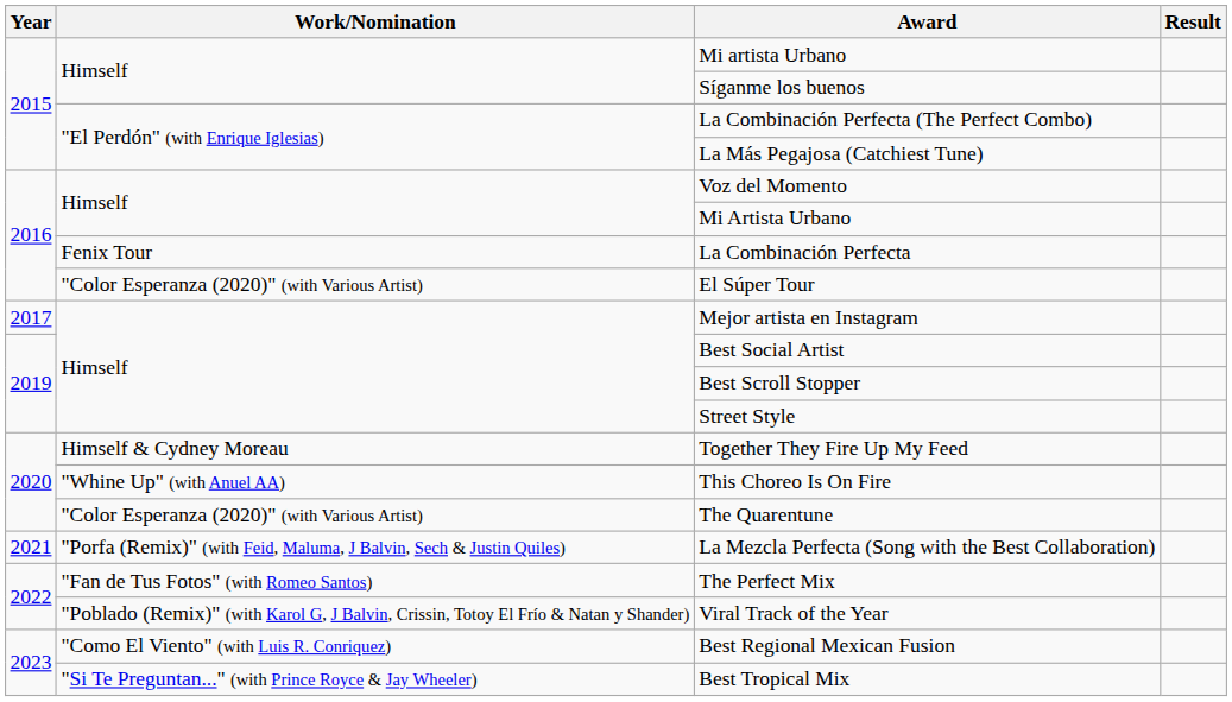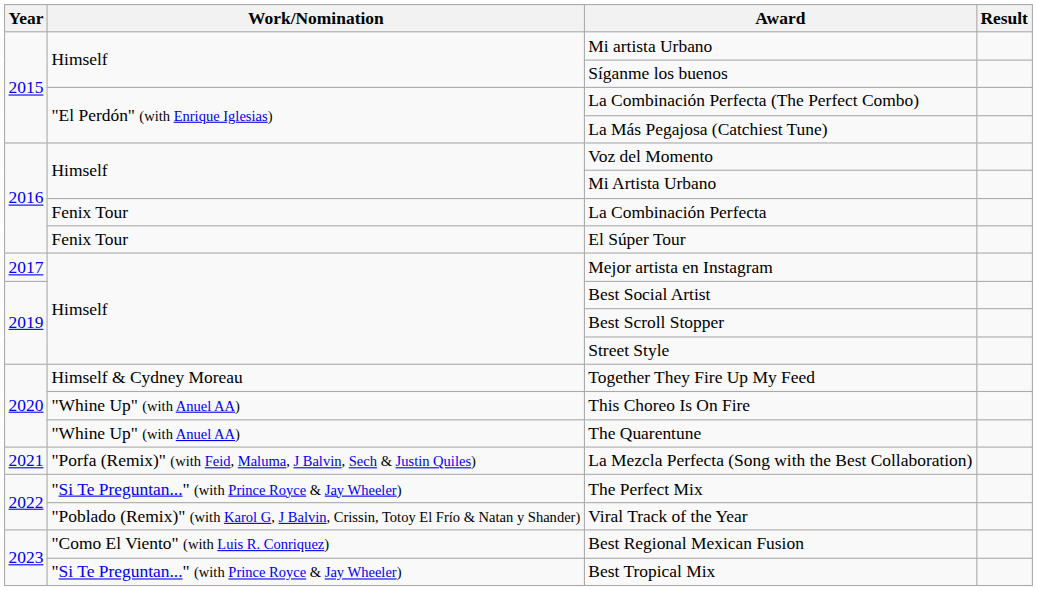 <table class="wikitable">
 <tr>
 <th>Year</th>
 <th>Work/Nomination</th>
 <th>Award</th>
 <th>Result</th>
 </tr>
 <tr>
 <td rowspan=4><a href='#'>2015</a></td>
 <td rowspan=2>Himself</td>
 <td>Mi artista Urbano</td>
 <td></td>
 </tr>
 <tr>
 <td>Síganme los buenos</td>
 <td></td>
 </tr>
 <tr>
 <td rowspan=2>"El Perdón" <small>(with <a href='#'>Enrique Iglesias</a>)</small></td>
 <td>La Combinación Perfecta (The Perfect Combo)</td>
 <td></td>
 </tr>
 <tr>
 <td>La Más Pegajosa (Catchiest Tune)</td>
 <td></td>
 </tr>
 <tr>
 <td rowspan=4><a href='#'>2016</a></td>
 <td rowspan=2>Himself</td>
 <td>Voz del Momento</td>
 <td></td>
 </tr>
 <tr>
 <td>Mi Artista Urbano</td>
 <td></td>
 </tr>
 <tr>
 <td>Fenix Tour</td>
 <td>La Combinación Perfecta</td>
 <td></td>
 </tr>
 <tr>
-<td>"Color Esperanza (2020)" <small>(with Various Artist)</small></td>
+<td>Fenix Tour</td>
 <td>El Súper Tour</td>
 <td></td>
 </tr>
 <tr>
 <td rowspan=1><a href='#'>2017</a></td>
 <td rowspan=4>Himself</td>
 <td>Mejor artista en Instagram</td>
 <td></td>
 </tr>
 <tr>
 <td rowspan=3><a href='#'>2019</a></td>
 <td>Best Social Artist</td>
 <td></td>
 </tr>
 <tr>
 <td>Best Scroll Stopper</td>
 <td></td>
 </tr>
 <tr>
 <td>Street Style</td>
 <td></td>
 </tr>
 <tr>
 <td rowspan="3"><a href='#'>2020</a></td>
 <td>Himself & Cydney Moreau</td>
 <td>Together They Fire Up My Feed</td>
 <td></td>
 </tr>
 <tr>
 <td>"Whine Up" <small>(with <a href='#'>Anuel AA</a>)</small></td>
 <td>This Choreo Is On Fire</td>
 <td></td>
 </tr>
 <tr>
-<td>"Color Esperanza (2020)" <small>(with Various Artist)</small></td>
+<td>"Whine Up" <small>(with <a href='#'>Anuel AA</a>)</small></td>
 <td>The Quarentune</td>
 <td></td>
 </tr>
 <tr>
 <td><a href='#'>2021</a></td>
 <td>"Porfa (Remix)" <small>(with <a href='#'>Feid</a>, <a href='#'>Maluma</a>, <a href='#'>J Balvin</a>, <a href='#'>Sech</a> & <a href='#'>Justin Quiles</a>)</small></td>
 <td>La Mezcla Perfecta (Song with the Best Collaboration)</td>
 <td></td>
 </tr>
 <tr>
 <td rowspan="2"><a href='#'>2022</a></td>
-<td>"Fan de Tus Fotos" <small>(with <a href='#'>Romeo Santos</a>)</small></td>
+<td>"<a href='#'>Si Te Preguntan...</a>" <small>(with <a href='#'>Prince Royce</a> & <a href='#'>Jay Wheeler</a>)</small></td>
 <td>The Perfect Mix</td>
 <td></td>
 </tr>
 <tr>
 <td>"Poblado (Remix)" <small>(with <a href='#'>Karol G</a>, <a href='#'>J Balvin</a>, Crissin, Totoy El Frío & Natan y Shander)</small></td>
 <td>Viral Track of the Year</td>
 <td></td>
 </tr>
 <tr>
 <td rowspan="2"><a href='#'>2023</a></td>
 <td>"Como El Viento" <small>(with <a href='#'>Luis R. Conriquez</a>)</small></td>
 <td>Best Regional Mexican Fusion</td>
 <td></td>
 </tr>
 <tr>
 <td>"<a href='#'>Si Te Preguntan...</a>" <small>(with <a href='#'>Prince Royce</a> & <a href='#'>Jay Wheeler</a>)</small></td>
 <td>Best Tropical Mix</td>
 <td></td>
 </tr>
 </table>
